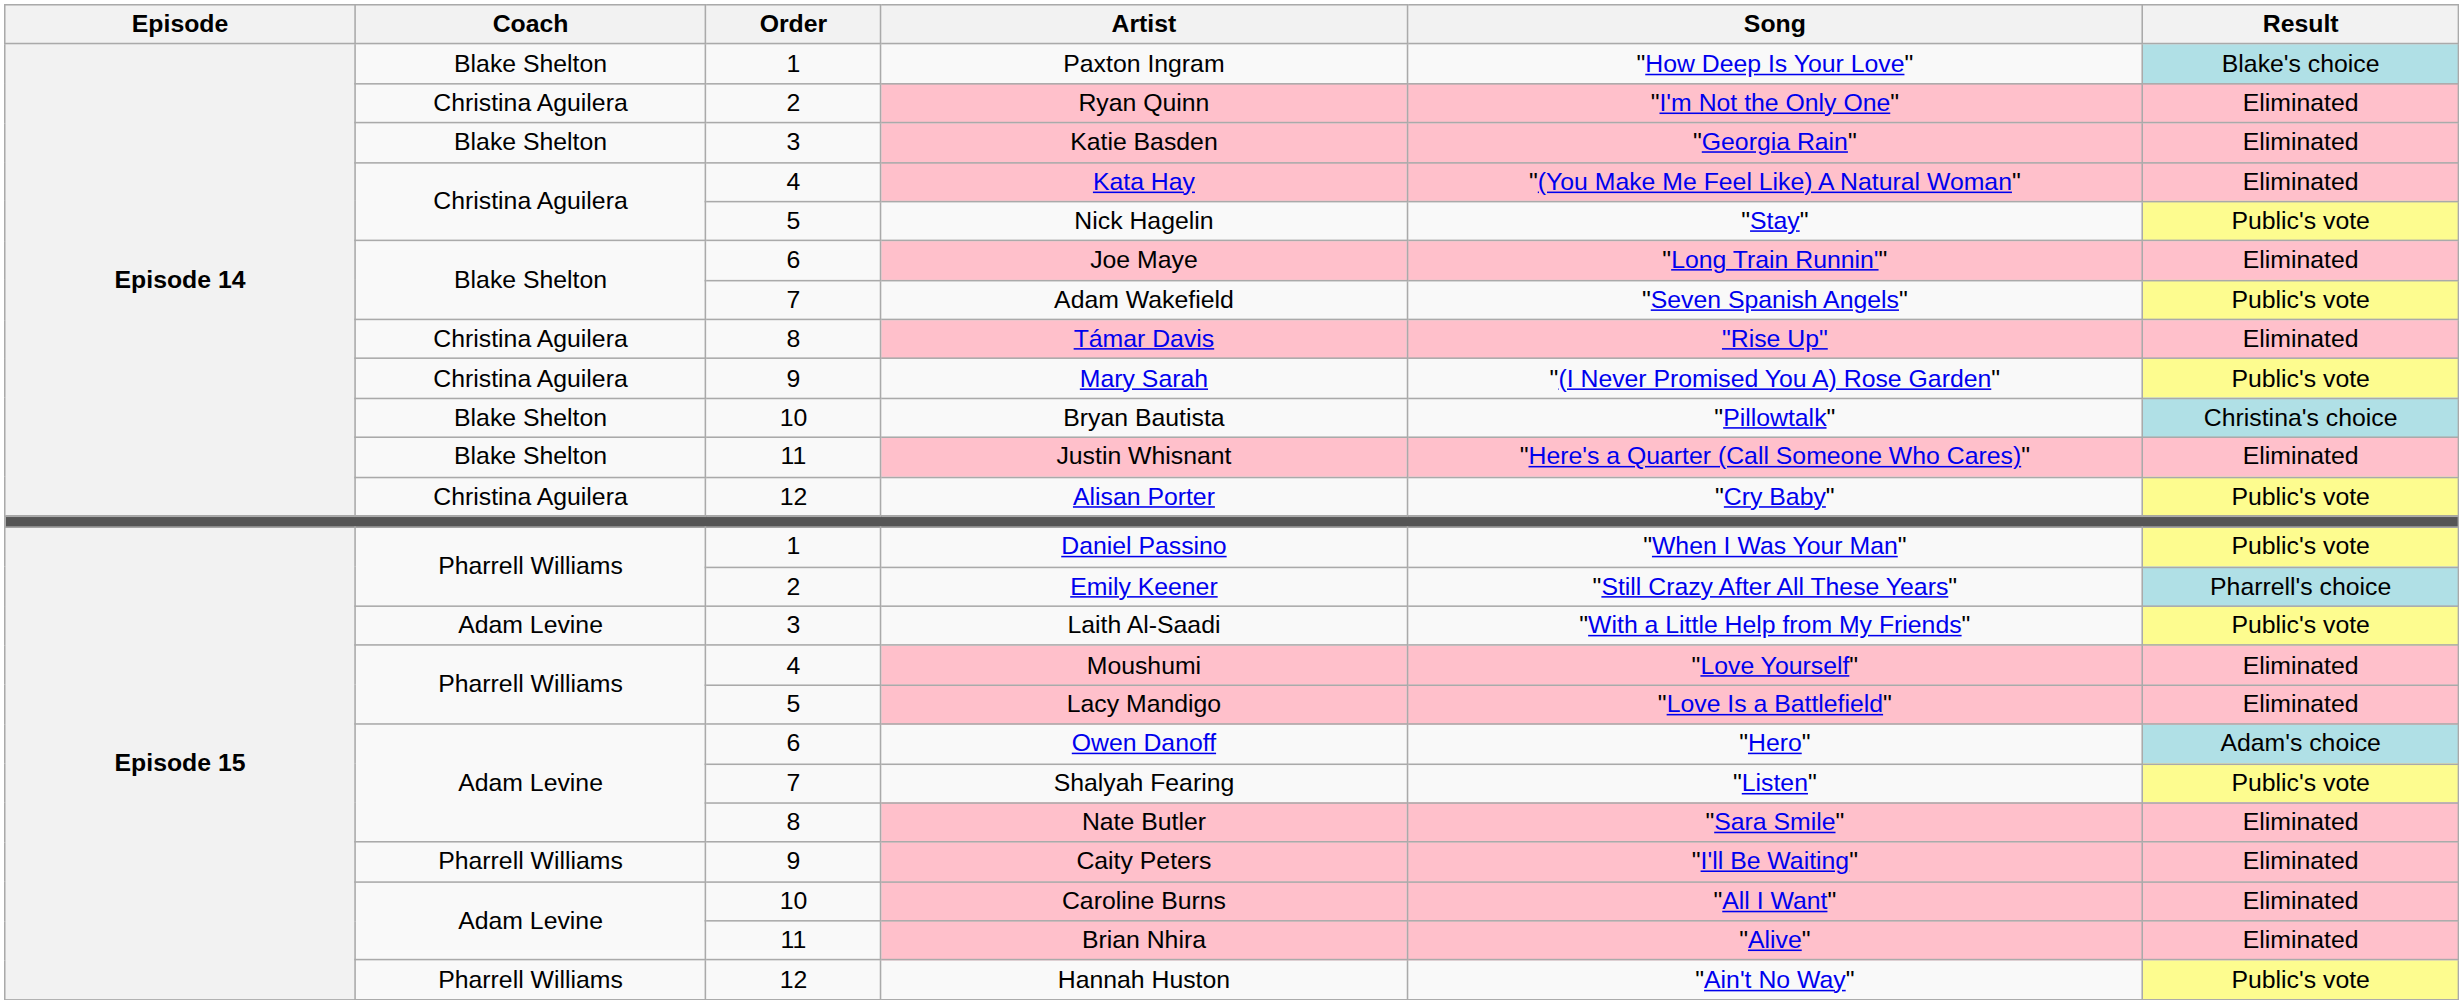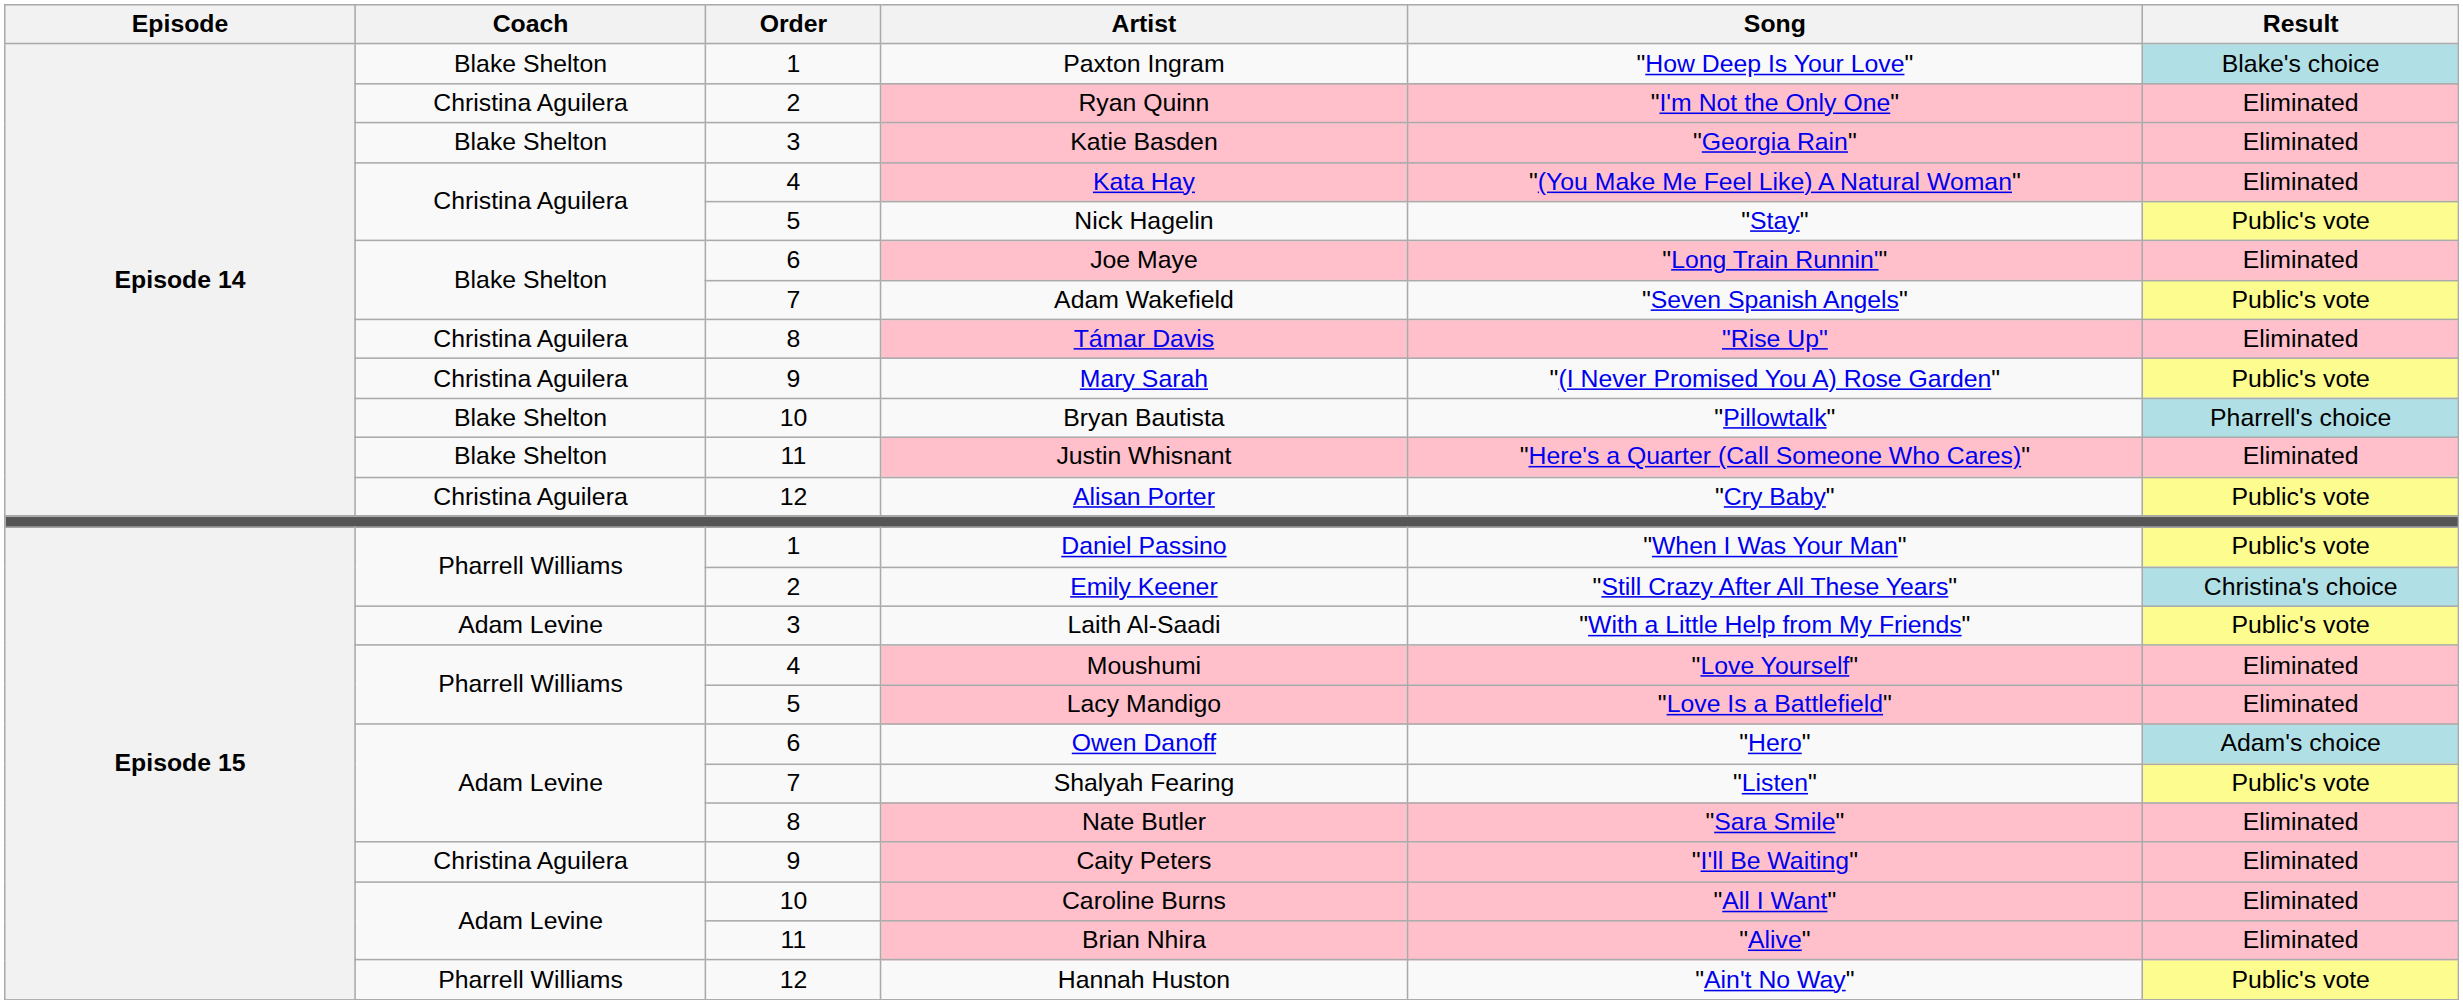 <table class="wikitable" style="text-align:center; width:100%;">
 <tr>
 <th style="width:10%;">Episode</th>
 <th style="width:10%;">Coach</th>
 <th style="width:05%;">Order</th>
 <th style="width:15%;">Artist</th>
 <th style="width:21%;">Song</th>
 <th style="width:9%;">Result</th>
 </tr>
 <tr>
 <th rowspan="12" scope="row">Episode 14<br><small></small></th>
 <td>Blake Shelton</td>
 <td>1</td>
 <td>Paxton Ingram</td>
 <td>"<a href='#'>How Deep Is Your Love</a>"</td>
 <td style="background:#B0E0E6;">Blake's choice</td>
 </tr>
 <tr>
 <td>Christina Aguilera</td>
 <td>2</td>
 <td style="background:pink;">Ryan Quinn</td>
 <td style="background:pink;">"<a href='#'>I'm Not the Only One</a>"</td>
 <td style="background:pink;">Eliminated</td>
 </tr>
 <tr>
 <td>Blake Shelton</td>
 <td>3</td>
 <td style="background:pink;">Katie Basden</td>
 <td style="background:pink;">"<a href='#'>Georgia Rain</a>"</td>
 <td style="background:pink;">Eliminated</td>
 </tr>
 <tr>
 <td rowspan="2">Christina Aguilera</td>
 <td>4</td>
 <td style="background:pink;"><a href='#'>Kata Hay</a></td>
 <td style="background:pink;">"<a href='#'>(You Make Me Feel Like) A Natural Woman</a>"</td>
 <td style="background:pink;">Eliminated</td>
 </tr>
 <tr>
 <td>5</td>
 <td>Nick Hagelin</td>
 <td>"<a href='#'>Stay</a>"</td>
 <td style="background:#fdfc8f;">Public's vote</td>
 </tr>
 <tr>
 <td rowspan="2">Blake Shelton</td>
 <td>6</td>
 <td style="background:pink;">Joe Maye</td>
 <td style="background:pink;">"<a href='#'>Long Train Runnin'</a>"</td>
 <td style="background:pink;">Eliminated</td>
 </tr>
 <tr>
 <td>7</td>
 <td>Adam Wakefield</td>
 <td>"<a href='#'>Seven Spanish Angels</a>"</td>
 <td style="background:#fdfc8f;">Public's vote</td>
 </tr>
 <tr>
 <td>Christina Aguilera</td>
 <td>8</td>
 <td style="background:pink;"><a href='#'>Támar Davis</a></td>
 <td style="background:pink;"><a href='#'>"Rise Up"</a></td>
 <td style="background:pink;">Eliminated</td>
 </tr>
 <tr>
 <td>Christina Aguilera</td>
 <td>9</td>
 <td><a href='#'>Mary Sarah</a></td>
 <td>"<a href='#'>(I Never Promised You A) Rose Garden</a>"</td>
 <td style="background:#fdfc8f;">Public's vote</td>
 </tr>
 <tr>
 <td>Blake Shelton</td>
 <td>10</td>
 <td>Bryan Bautista</td>
 <td>"<a href='#'>Pillowtalk</a>"</td>
-<td style="background:#B0E0E6;">Christina's choice</td>
+<td style="background:#B0E0E6;">Pharrell's choice</td>
 </tr>
 <tr>
 <td>Blake Shelton</td>
 <td>11</td>
 <td style="background:pink;">Justin Whisnant</td>
 <td style="background:pink;">"<a href='#'>Here's a Quarter (Call Someone Who Cares)</a>"</td>
 <td style="background:pink;">Eliminated</td>
 </tr>
 <tr>
 <td>Christina Aguilera</td>
 <td>12</td>
 <td><a href='#'>Alisan Porter</a></td>
 <td>"<a href='#'>Cry Baby</a>"</td>
 <td style="background:#fdfc8f;">Public's vote</td>
 </tr>
 <tr>
 <td colspan="6" style="background:#555;"></td>
 </tr>
 <tr>
 <th rowspan="13" scope="row">Episode 15<br><small></small></th>
 <td rowspan="2">Pharrell Williams</td>
 <td>1</td>
 <td><a href='#'>Daniel Passino</a></td>
 <td>"<a href='#'>When I Was Your Man</a>"</td>
 <td style="background:#fdfc8f;">Public's vote</td>
 </tr>
 <tr>
 <td>2</td>
 <td><a href='#'>Emily Keener</a></td>
 <td>"<a href='#'>Still Crazy After All These Years</a>"</td>
-<td style="background:#B0E0E6;">Pharrell's choice</td>
+<td style="background:#B0E0E6;">Christina's choice</td>
 </tr>
 <tr>
 <td>Adam Levine</td>
 <td>3</td>
 <td>Laith Al-Saadi</td>
 <td>"<a href='#'>With a Little Help from My Friends</a>"</td>
 <td style="background:#fdfc8f;">Public's vote</td>
 </tr>
 <tr>
 <td rowspan="2">Pharrell Williams</td>
 <td>4</td>
 <td style="background:pink;">Moushumi</td>
 <td style="background:pink;">"<a href='#'>Love Yourself</a>"</td>
 <td style="background:pink;">Eliminated</td>
 </tr>
 <tr>
 <td>5</td>
 <td style="background:pink;">Lacy Mandigo</td>
 <td style="background:pink;">"<a href='#'>Love Is a Battlefield</a>"</td>
 <td style="background:pink;">Eliminated</td>
 </tr>
 <tr>
 <td rowspan="3">Adam Levine</td>
 <td>6</td>
 <td><a href='#'>Owen Danoff</a></td>
 <td>"<a href='#'>Hero</a>"</td>
 <td style="background:#B0E0E6;">Adam's choice</td>
 </tr>
 <tr>
 <td>7</td>
 <td>Shalyah Fearing</td>
 <td>"<a href='#'>Listen</a>"</td>
 <td style="background:#fdfc8f;">Public's vote</td>
 </tr>
 <tr>
 <td>8</td>
 <td style="background:pink;">Nate Butler</td>
 <td style="background:pink;">"<a href='#'>Sara Smile</a>"</td>
 <td style="background:pink;">Eliminated</td>
 </tr>
 <tr>
-<td>Pharrell Williams</td>
+<td>Christina Aguilera</td>
 <td>9</td>
 <td style="background:pink;">Caity Peters</td>
 <td style="background:pink;">"<a href='#'>I'll Be Waiting</a>"</td>
 <td style="background:pink;">Eliminated</td>
 </tr>
 <tr>
 <td rowspan="2">Adam Levine</td>
 <td>10</td>
 <td style="background:pink;">Caroline Burns</td>
 <td style="background:pink;">"<a href='#'>All I Want</a>"</td>
 <td style="background:pink;">Eliminated</td>
 </tr>
 <tr>
 <td>11</td>
 <td style="background:pink;">Brian Nhira</td>
 <td style="background:pink;">"<a href='#'>Alive</a>"</td>
 <td style="background:pink;">Eliminated</td>
 </tr>
 <tr>
 <td>Pharrell Williams</td>
 <td>12</td>
 <td>Hannah Huston</td>
 <td>"<a href='#'>Ain't No Way</a>"</td>
 <td style="background:#fdfc8f;">Public's vote</td>
 </tr>
 <tr>
 </tr>
 </table>
